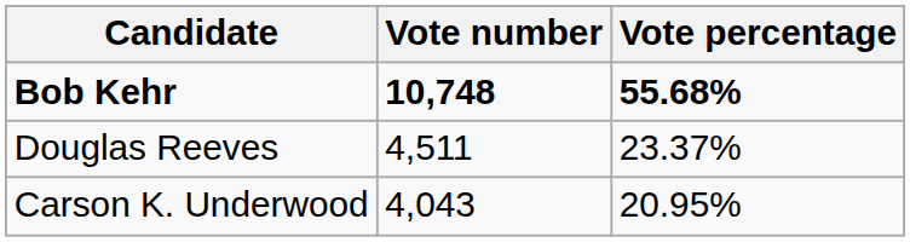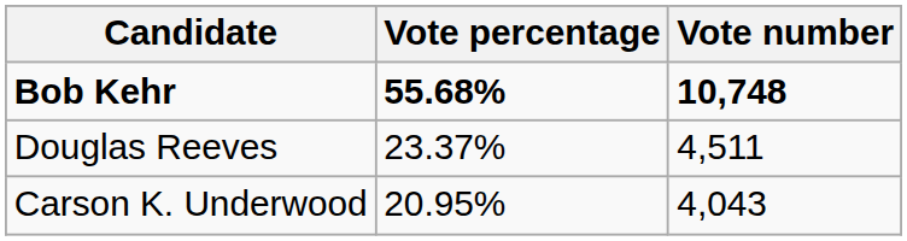 <table class="wikitable">
 <tr>
 <th>Candidate</th>
+<th>Vote percentage</th>
 <th>Vote number</th>
-<th>Vote percentage</th>
 </tr>
 <tr>
 <td><strong>Bob Kehr</strong></td>
+<td><strong>55.68%</strong></td>
 <td><strong>10,748</strong></td>
-<td><strong>55.68%</strong></td>
 </tr>
 <tr>
 <td>Douglas Reeves</td>
+<td>23.37%</td>
 <td>4,511</td>
-<td>23.37%</td>
 </tr>
 <tr>
 <td>Carson K. Underwood</td>
+<td>20.95%</td>
 <td>4,043</td>
-<td>20.95%</td>
 </tr>
 </table>
